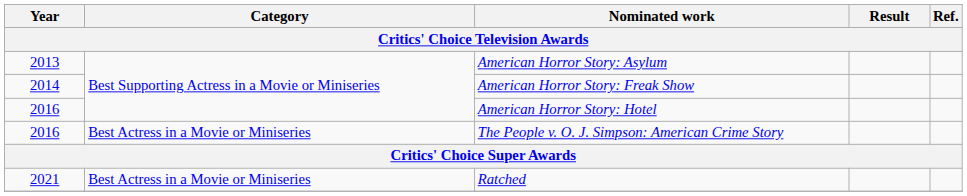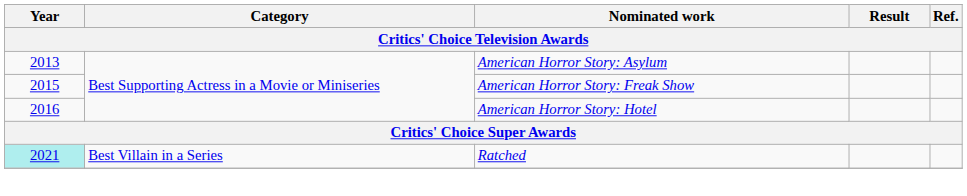 <table class=wikitable>
 <tr>
 <th scope="col" style="width:5em;">Year</th>
 <th scope="col" style="width:26em;">Category</th>
 <th scope="col" style="width:25em;">Nominated work</th>
 <th scope="col" style="width:5em;">Result</th>
 <th>Ref.</th>
 </tr>
 <tr>
 <th colspan=5><a href='#'>Critics' Choice Television Awards</a></th>
 </tr>
 <tr>
 <td style="text-align:center;"><a href='#'>2013</a></td>
 <td rowspan="3"><a href='#'>Best Supporting Actress in a Movie or Miniseries</a></td>
 <td><em><a href='#'>American Horror Story: Asylum</a></em></td>
 <td></td>
 <td style="text-align:center;"></td>
 </tr>
 <tr>
-<td style="text-align:center;"><a href='#'>2014</a></td>
+<td style="text-align:center;"><a href='#'>2015</a></td>
 <td><em><a href='#'>American Horror Story: Freak Show</a></em></td>
 <td></td>
 <td style="text-align:center;"></td>
 </tr>
 <tr>
 <td style="text-align:center;"><a href='#'>2016</a></td>
 <td><em><a href='#'>American Horror Story: Hotel</a></em></td>
 <td></td>
 <td style="text-align:center;"></td>
 </tr>
 <tr>
-<td style="text-align:center;"><a href='#'>2016</a></td>
-<td><a href='#'>Best Actress in a Movie or Miniseries</a></td>
-<td><em><a href='#'>The People v. O. J. Simpson: American Crime Story</a></em></td>
-<td></td>
-<td style="text-align:center;"></td>
-</tr>
-<tr>
 <th colspan=5><a href='#'>Critics' Choice Super Awards</a></th>
 </tr>
 <tr>
-<td style="text-align:center;"><a href='#'>2021</a></td>
-<td><a href='#'>Best Actress in a Movie or Miniseries</a></td>
+<td style="background: paleturquoise; text-align:center;"><a href='#'>2021</a></td>
+<td><a href='#'>Best Villain in a Series</a></td>
 <td><em><a href='#'>Ratched</a></em></td>
 <td></td>
 <td style="text-align:center;"></td>
 </tr>
 <tr>
 </tr>
 </table>
